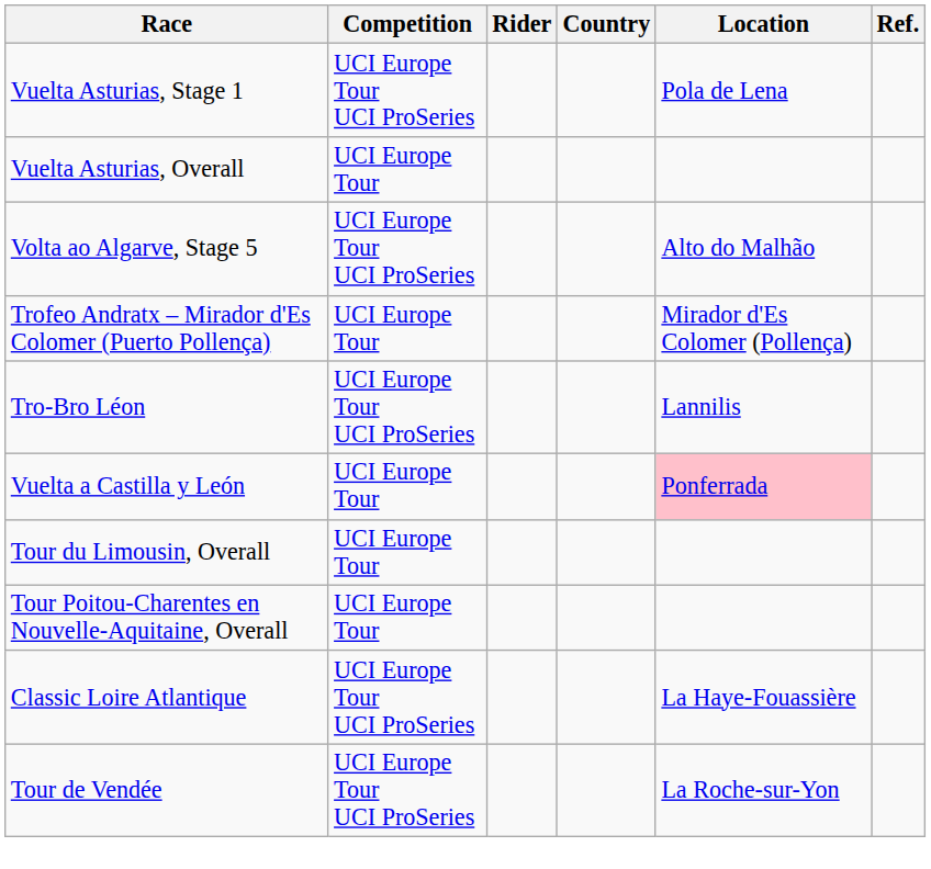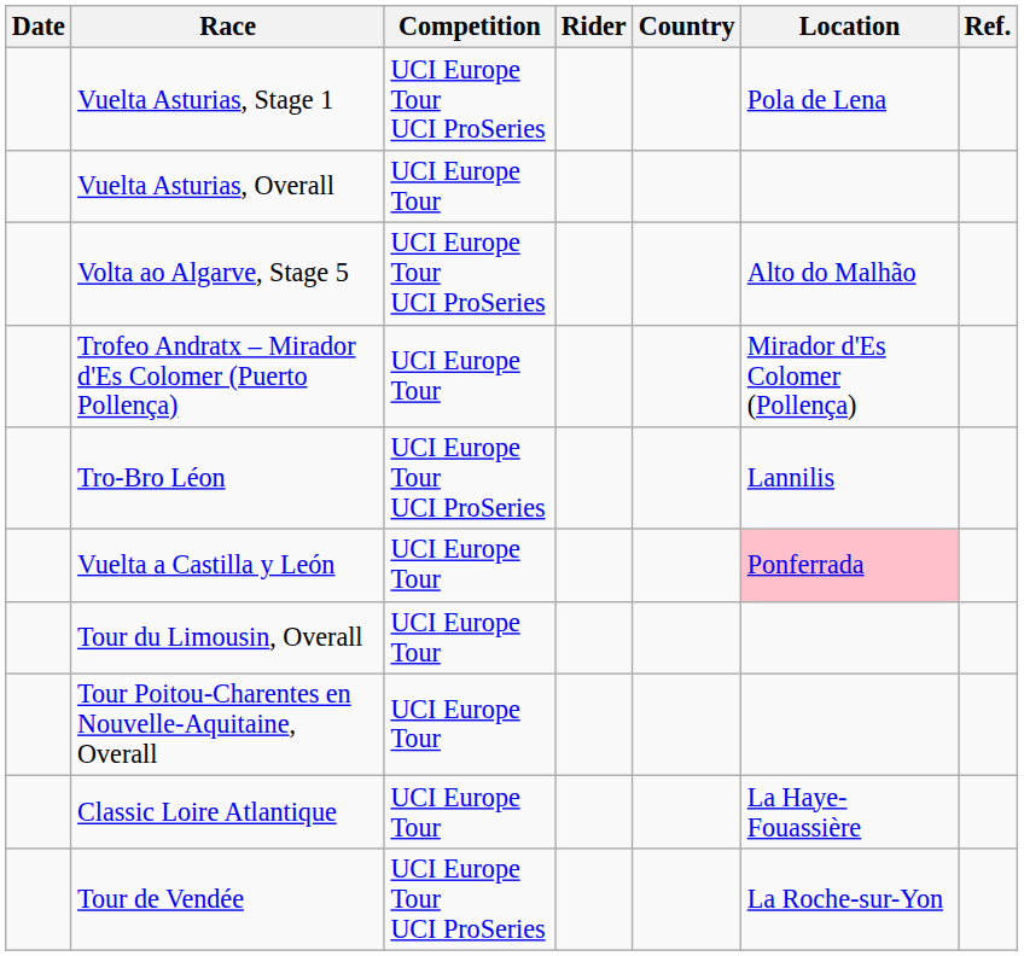 <table class="wikitable sortable">
 <tr>
+<th>Date</th>
 <th>Race</th>
 <th>Competition</th>
 <th>Rider</th>
 <th>Country</th>
 <th>Location</th>
 <th class="unsortable">Ref.</th>
 </tr>
 <tr>
+<td></td>
 <td><a href='#'>Vuelta Asturias</a>, Stage 1</td>
 <td><a href='#'>UCI Europe Tour</a> <br> <a href='#'>UCI ProSeries</a></td>
 <td></td>
 <td></td>
 <td><a href='#'>Pola de Lena</a></td>
 <td align="center"></td>
 </tr>
 <tr>
+<td></td>
 <td><a href='#'>Vuelta Asturias</a>, Overall</td>
 <td><a href='#'>UCI Europe Tour</a></td>
 <td></td>
 <td></td>
 <td></td>
 <td align="center"></td>
 </tr>
 <tr>
+<td></td>
 <td><a href='#'>Volta ao Algarve</a>, Stage 5</td>
 <td><a href='#'>UCI Europe Tour</a> <br> <a href='#'>UCI ProSeries</a></td>
 <td></td>
 <td></td>
 <td><a href='#'>Alto do Malhão</a></td>
 <td align="center"></td>
 </tr>
 <tr>
+<td></td>
 <td><a href='#'>Trofeo Andratx – Mirador d'Es Colomer (Puerto Pollença)</a></td>
 <td><a href='#'>UCI Europe Tour</a></td>
 <td></td>
 <td></td>
 <td><a href='#'>Mirador d'Es Colomer</a> (<a href='#'>Pollença</a>)</td>
 <td align="center"></td>
 </tr>
 <tr>
+<td></td>
 <td><a href='#'>Tro-Bro Léon</a></td>
 <td><a href='#'>UCI Europe Tour</a> <br> <a href='#'>UCI ProSeries</a></td>
 <td></td>
 <td></td>
 <td><a href='#'>Lannilis</a></td>
 <td align="center"></td>
 </tr>
 <tr>
+<td></td>
 <td><a href='#'>Vuelta a Castilla y León</a></td>
 <td><a href='#'>UCI Europe Tour</a></td>
 <td></td>
 <td></td>
 <td style="background: pink;"><a href='#'>Ponferrada</a></td>
 <td align="center"></td>
 </tr>
 <tr>
+<td></td>
 <td><a href='#'>Tour du Limousin</a>, Overall</td>
 <td><a href='#'>UCI Europe Tour</a></td>
 <td></td>
 <td></td>
 <td></td>
 <td align="center"></td>
 </tr>
 <tr>
+<td></td>
 <td><a href='#'>Tour Poitou-Charentes en Nouvelle-Aquitaine</a>, Overall</td>
 <td><a href='#'>UCI Europe Tour</a></td>
 <td></td>
 <td></td>
 <td></td>
 <td align="center"></td>
 </tr>
 <tr>
+<td></td>
 <td><a href='#'>Classic Loire Atlantique</a></td>
-<td><a href='#'>UCI Europe Tour</a> <br> <a href='#'>UCI ProSeries</a></td>
+<td><a href='#'>UCI Europe Tour</a></td>
 <td></td>
 <td></td>
 <td><a href='#'>La Haye-Fouassière</a></td>
 <td align="center"></td>
 </tr>
 <tr>
+<td></td>
 <td><a href='#'>Tour de Vendée</a></td>
 <td><a href='#'>UCI Europe Tour</a> <br> <a href='#'>UCI ProSeries</a></td>
 <td></td>
 <td></td>
 <td><a href='#'>La Roche-sur-Yon</a></td>
 <td align="center"></td>
 </tr>
 </table>
